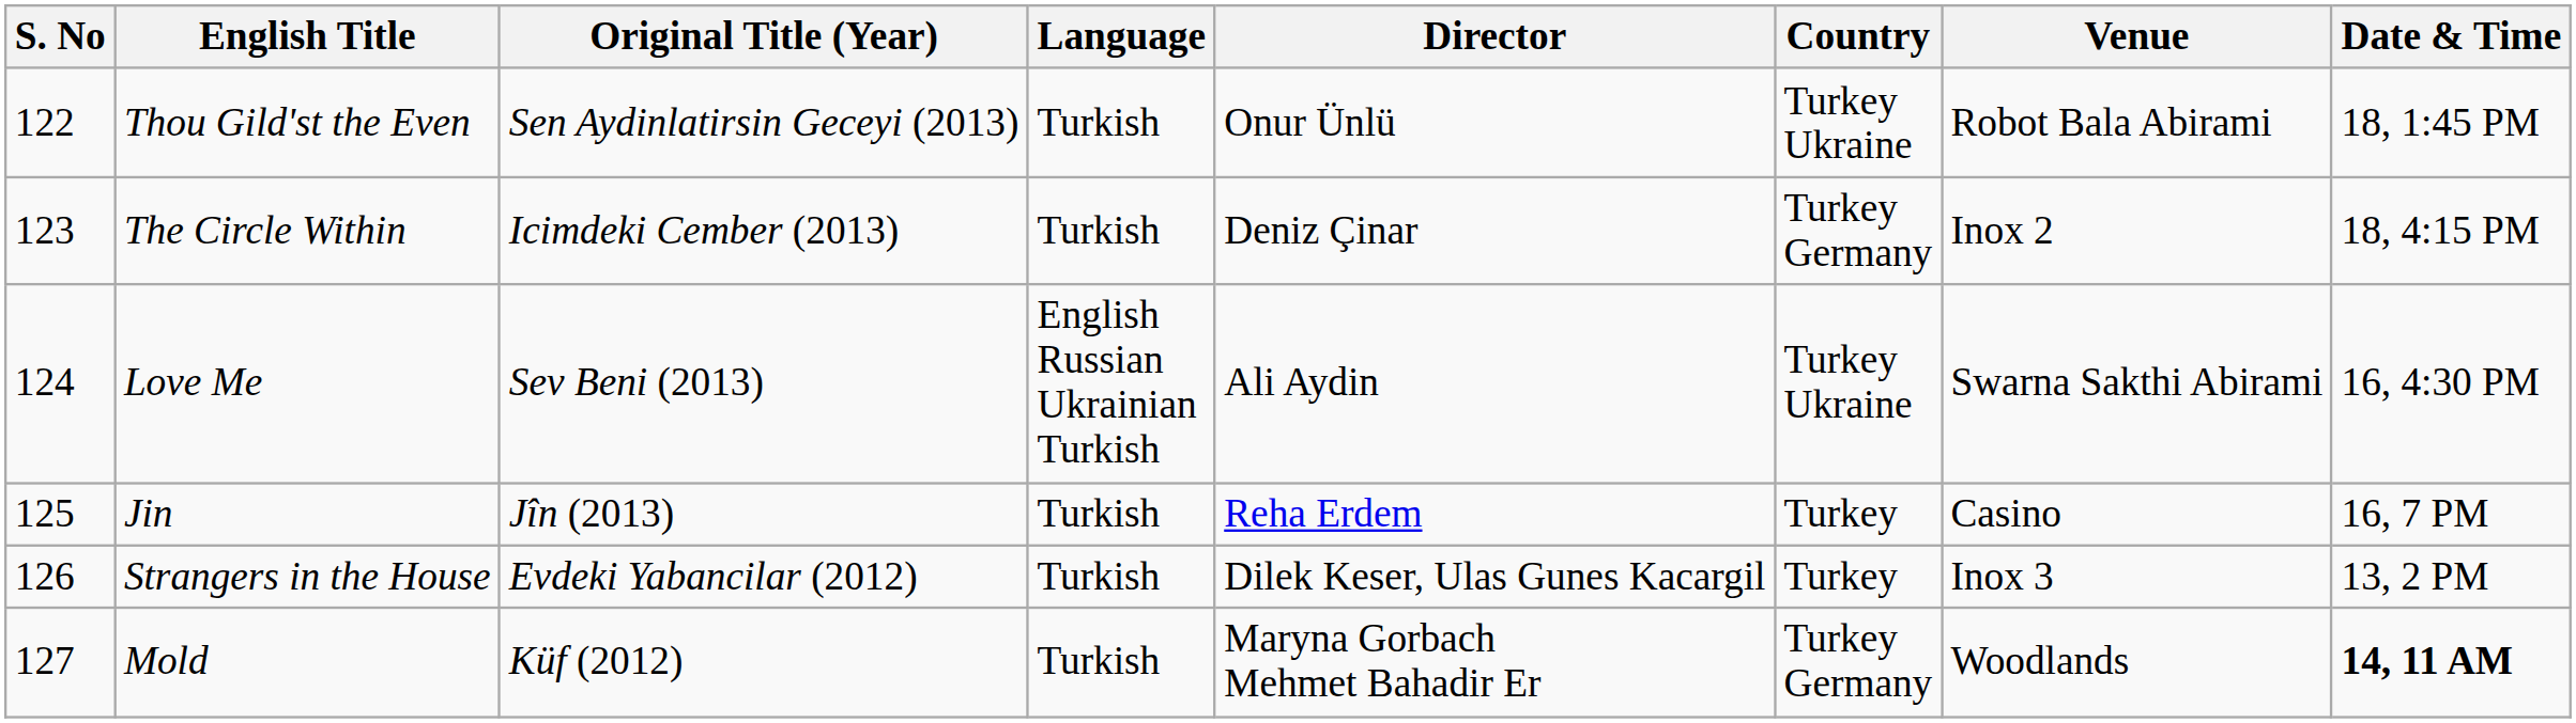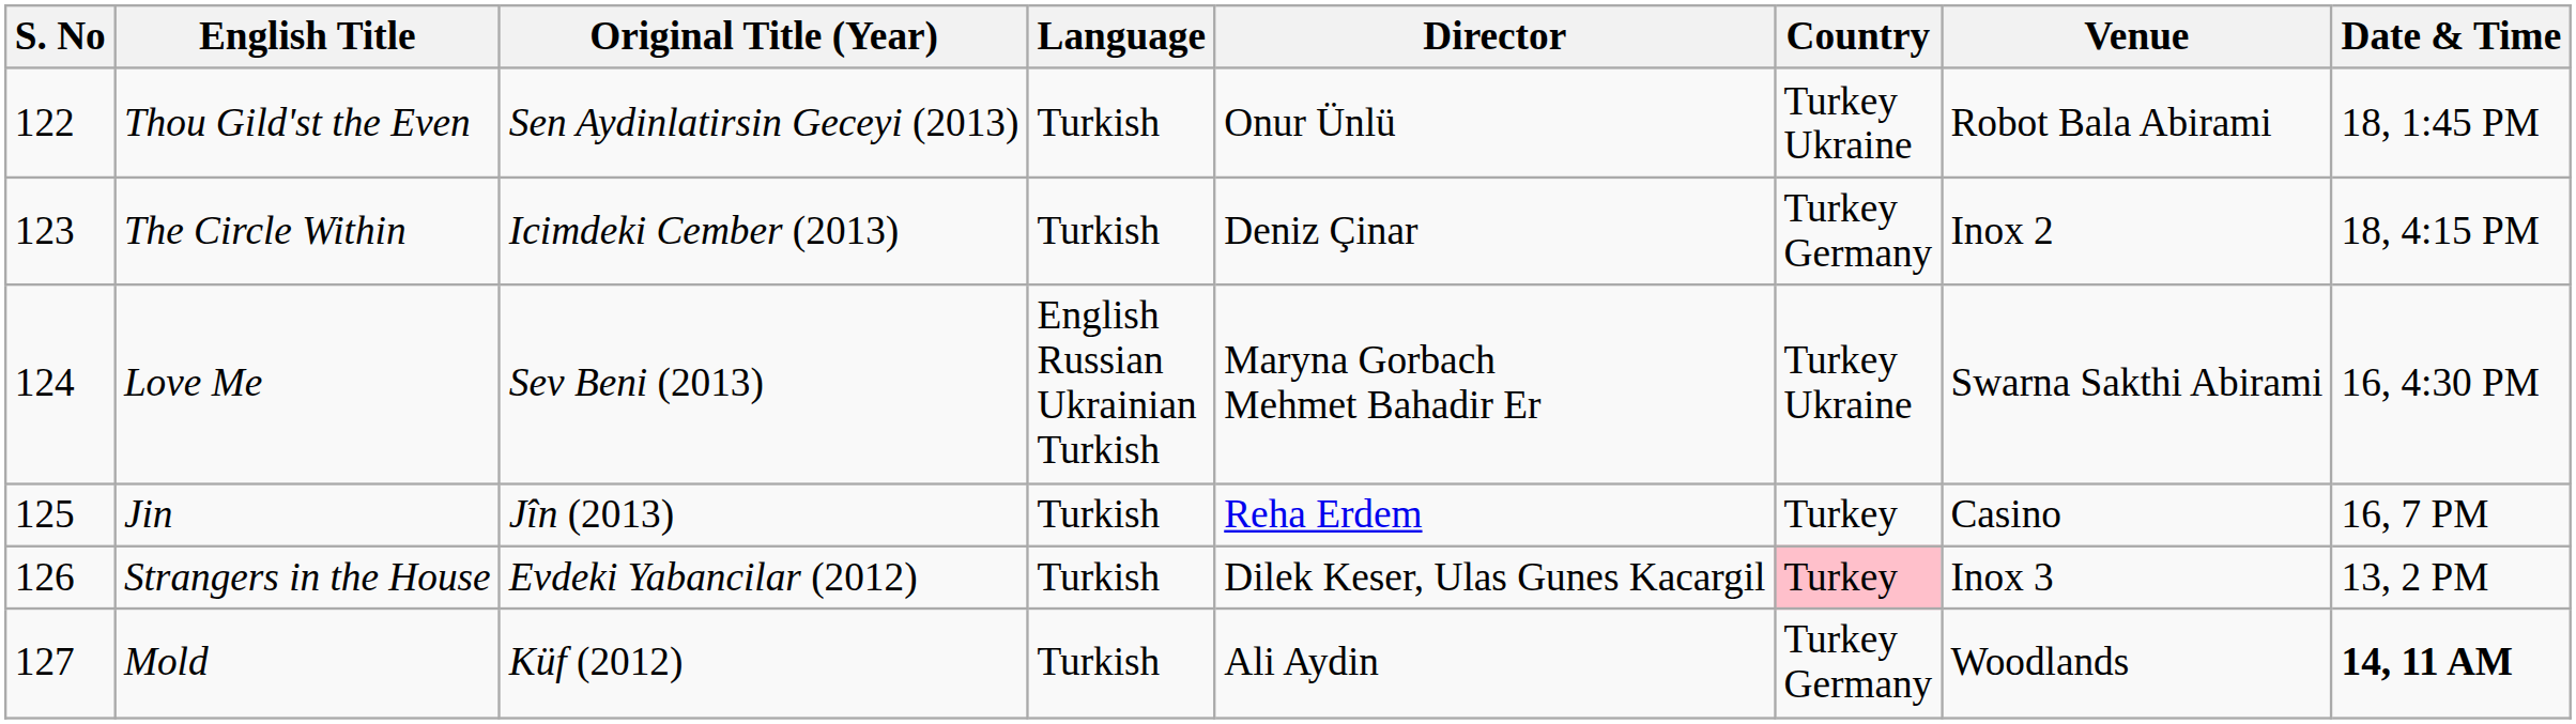 <table class="wikitable sortable">
 <tr>
 <th>S. No</th>
 <th>English Title</th>
 <th>Original Title (Year)</th>
 <th>Language</th>
 <th>Director</th>
 <th>Country</th>
 <th>Venue</th>
 <th>Date & Time</th>
 </tr>
 <tr>
 <td>122</td>
 <td><em>Thou Gild'st the Even</em></td>
 <td><em>Sen Aydinlatirsin Geceyi</em> (2013)</td>
 <td>Turkish</td>
 <td>Onur Ünlü</td>
 <td>Turkey <br> Ukraine</td>
 <td>Robot Bala Abirami</td>
 <td>18, 1:45 PM</td>
 </tr>
 <tr>
 <td>123</td>
 <td><em>The Circle Within</em></td>
 <td><em>Icimdeki Cember</em> (2013)</td>
 <td>Turkish</td>
 <td>Deniz Çinar</td>
 <td>Turkey <br> Germany</td>
 <td>Inox 2</td>
 <td>18, 4:15 PM</td>
 </tr>
 <tr>
 <td>124</td>
 <td><em>Love Me</em></td>
 <td><em>Sev Beni</em> (2013)</td>
 <td>English <br> Russian <br> Ukrainian <br> Turkish</td>
-<td>Ali Aydin</td>
+<td>Maryna Gorbach <br> Mehmet Bahadir Er</td>
 <td>Turkey <br> Ukraine</td>
 <td>Swarna Sakthi Abirami</td>
 <td>16, 4:30 PM</td>
 </tr>
 <tr>
 <td>125</td>
 <td><em>Jin</em></td>
 <td><em>Jîn</em> (2013)</td>
 <td>Turkish</td>
 <td><a href='#'>Reha Erdem</a></td>
 <td>Turkey</td>
 <td>Casino</td>
 <td>16, 7 PM</td>
 </tr>
 <tr>
 <td>126</td>
 <td><em>Strangers in the House</em></td>
 <td><em>Evdeki Yabancilar</em> (2012)</td>
 <td>Turkish</td>
 <td>Dilek Keser, Ulas Gunes Kacargil</td>
-<td>Turkey</td>
+<td style="background: pink;">Turkey</td>
 <td>Inox 3</td>
 <td>13, 2 PM</td>
 </tr>
 <tr>
 <td>127</td>
 <td><em>Mold</em></td>
 <td><em>Küf</em> (2012)</td>
 <td>Turkish</td>
-<td>Maryna Gorbach <br> Mehmet Bahadir Er</td>
+<td>Ali Aydin</td>
 <td>Turkey <br> Germany</td>
 <td>Woodlands</td>
 <td><strong>14, 11 AM</strong></td>
 </tr>
 </table>
